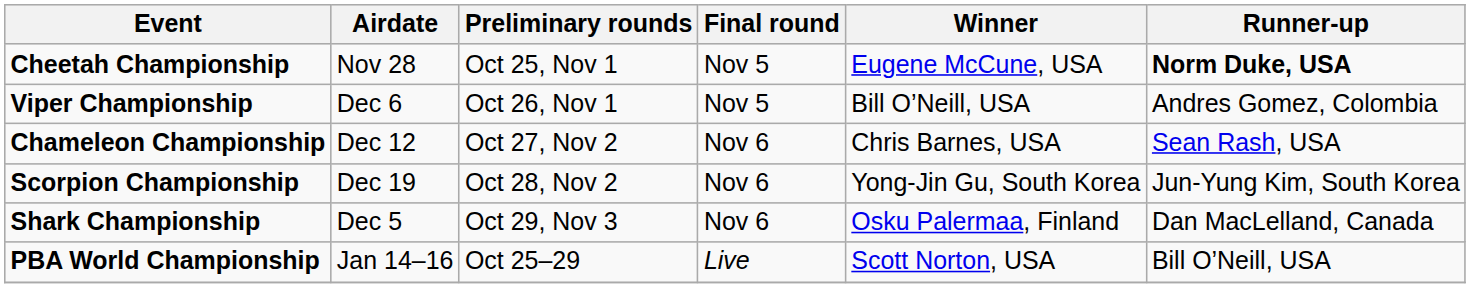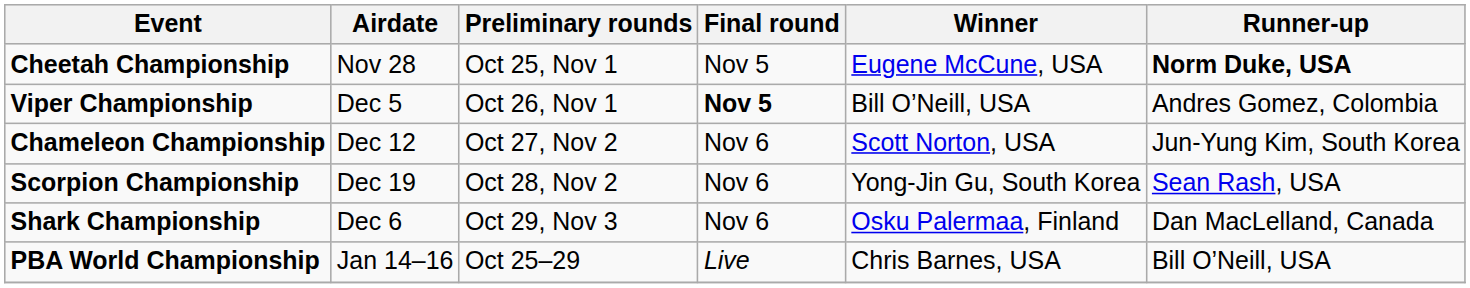 <table class="wikitable">
 <tr>
 <th>Event</th>
 <th>Airdate</th>
 <th>Preliminary rounds</th>
 <th>Final round</th>
 <th>Winner</th>
 <th>Runner-up</th>
 </tr>
 <tr>
 <td><strong>Cheetah Championship</strong></td>
 <td>Nov 28</td>
 <td>Oct 25, Nov 1</td>
 <td>Nov 5</td>
 <td><a href='#'>Eugene McCune</a>, USA</td>
 <td><strong>Norm Duke, USA</strong></td>
 </tr>
 <tr>
 <td><strong>Viper Championship</strong></td>
-<td>Dec 6</td>
+<td>Dec 5</td>
 <td>Oct 26, Nov 1</td>
-<td>Nov 5</td>
+<td><strong>Nov 5</strong></td>
 <td>Bill O’Neill, USA</td>
 <td>Andres Gomez, Colombia</td>
 </tr>
 <tr>
 <td><strong>Chameleon Championship</strong></td>
 <td>Dec 12</td>
 <td>Oct 27, Nov 2</td>
 <td>Nov 6</td>
-<td>Chris Barnes, USA</td>
-<td><a href='#'>Sean Rash</a>, USA</td>
+<td><a href='#'>Scott Norton</a>, USA</td>
+<td>Jun-Yung Kim, South Korea</td>
 </tr>
 <tr>
 <td><strong>Scorpion Championship</strong></td>
 <td>Dec 19</td>
 <td>Oct 28, Nov 2</td>
 <td>Nov 6</td>
 <td>Yong-Jin Gu, South Korea</td>
-<td>Jun-Yung Kim, South Korea</td>
+<td><a href='#'>Sean Rash</a>, USA</td>
 </tr>
 <tr>
 <td><strong>Shark Championship</strong></td>
-<td>Dec 5</td>
+<td>Dec 6</td>
 <td>Oct 29, Nov 3</td>
 <td>Nov 6</td>
 <td><a href='#'>Osku Palermaa</a>, Finland</td>
 <td>Dan MacLelland, Canada</td>
 </tr>
 <tr>
 <td><strong>PBA World Championship</strong></td>
 <td>Jan 14–16</td>
 <td>Oct 25–29</td>
 <td><em>Live</em></td>
-<td><a href='#'>Scott Norton</a>, USA</td>
+<td>Chris Barnes, USA</td>
 <td>Bill O’Neill, USA</td>
 </tr>
 <tr>
 </tr>
 </table>
